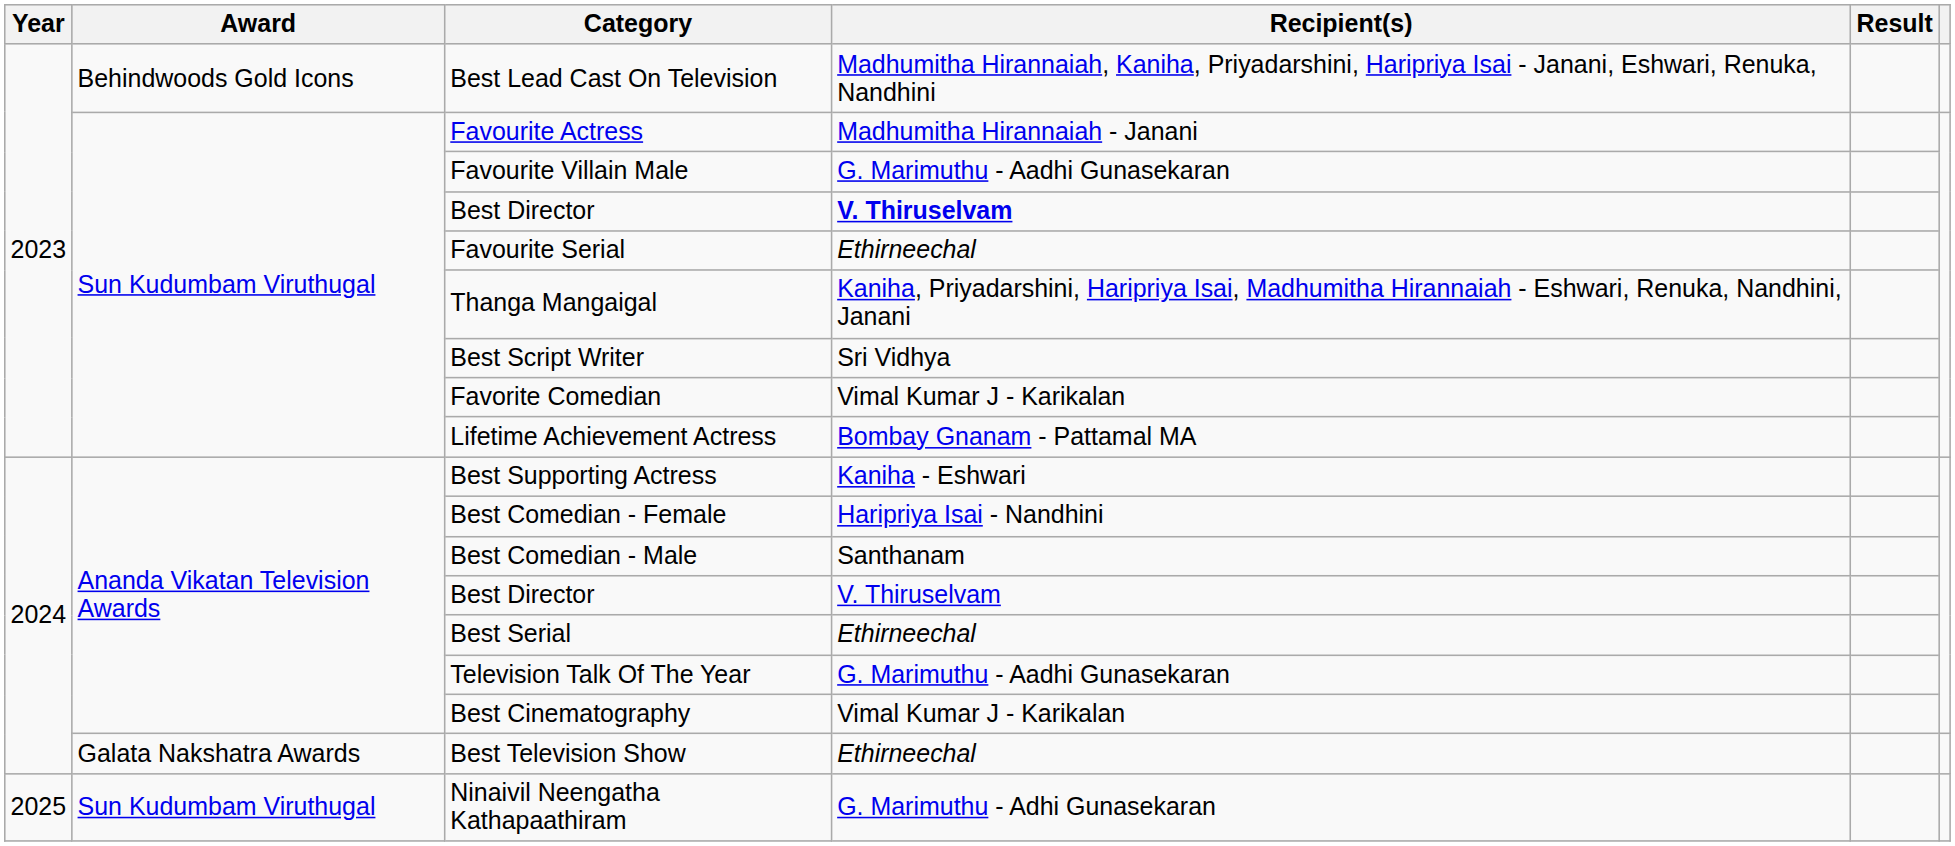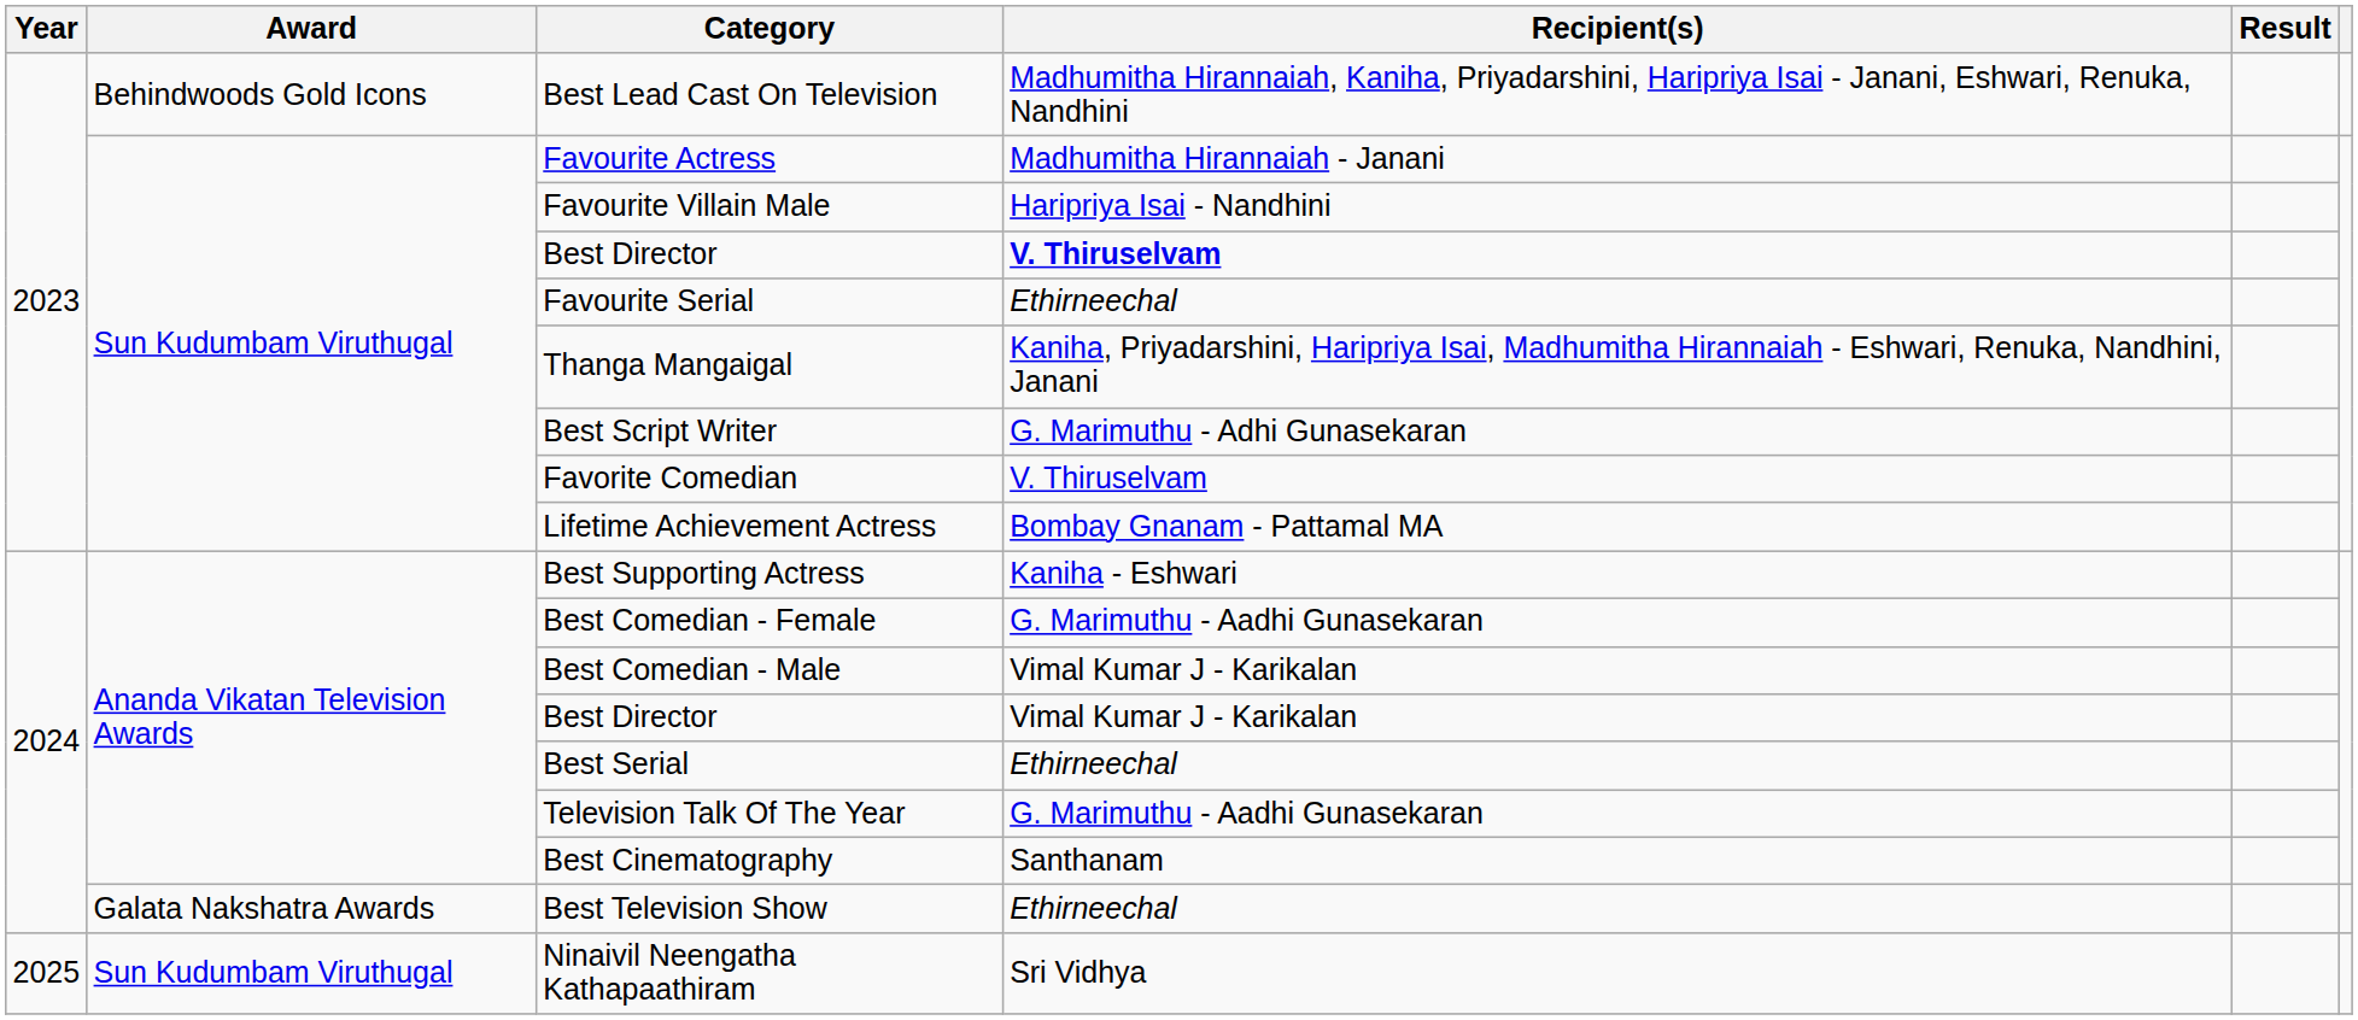 <table class="wikitable plainrowheaders sortable">
 <tr>
 <th scope="col">Year</th>
 <th scope="col">Award</th>
 <th scope="col">Category</th>
 <th scope="col">Recipient(s)</th>
 <th scope="col" class="unsortable">Result</th>
 <th scope="col" class="unsortable"></th>
 </tr>
 <tr>
 <td rowspan="9">2023</td>
 <td>Behindwoods Gold Icons</td>
 <td>Best Lead Cast On Television</td>
 <td><a href='#'>Madhumitha Hirannaiah</a>, <a href='#'>Kaniha</a>, Priyadarshini, <a href='#'>Haripriya Isai</a> - Janani, Eshwari, Renuka, Nandhini</td>
 <td></td>
 <td></td>
 </tr>
 <tr>
 <td rowspan="8"><a href='#'>Sun Kudumbam Viruthugal</a></td>
 <td><a href='#'>Favourite Actress</a></td>
 <td><a href='#'>Madhumitha Hirannaiah</a> - Janani</td>
 <td></td>
 <td rowspan="8"></td>
 </tr>
 <tr>
 <td>Favourite Villain Male</td>
-<td><a href='#'>G. Marimuthu</a> - Aadhi Gunasekaran</td>
+<td><a href='#'>Haripriya Isai</a> - Nandhini</td>
 <td></td>
 </tr>
 <tr>
 <td>Best Director</td>
 <td><strong><a href='#'>V. Thiruselvam</a></strong></td>
 <td></td>
 </tr>
 <tr>
 <td>Favourite Serial</td>
 <td><em>Ethirneechal</em></td>
 <td></td>
 </tr>
 <tr>
 <td>Thanga Mangaigal</td>
 <td><a href='#'>Kaniha</a>, Priyadarshini, <a href='#'>Haripriya Isai</a>, <a href='#'>Madhumitha Hirannaiah</a> - Eshwari, Renuka, Nandhini, Janani</td>
 <td></td>
 </tr>
 <tr>
 <td>Best Script Writer</td>
-<td>Sri Vidhya</td>
+<td><a href='#'>G. Marimuthu</a> - Adhi Gunasekaran</td>
 <td></td>
 </tr>
 <tr>
 <td>Favorite Comedian</td>
-<td>Vimal Kumar J - Karikalan</td>
+<td><a href='#'>V. Thiruselvam</a></td>
 <td></td>
 </tr>
 <tr>
 <td>Lifetime Achievement Actress</td>
 <td><a href='#'>Bombay Gnanam</a> - Pattamal MA</td>
 <td></td>
 </tr>
 <tr>
 <td rowspan="8">2024</td>
 <td rowspan="7"><a href='#'>Ananda Vikatan Television Awards</a></td>
 <td>Best Supporting Actress</td>
 <td><a href='#'>Kaniha</a> - Eshwari</td>
 <td></td>
 <td rowspan="7"></td>
 </tr>
 <tr>
 <td>Best Comedian - Female</td>
-<td><a href='#'>Haripriya Isai</a> - Nandhini</td>
+<td><a href='#'>G. Marimuthu</a> - Aadhi Gunasekaran</td>
 <td></td>
 </tr>
 <tr>
 <td>Best Comedian - Male</td>
-<td>Santhanam</td>
+<td>Vimal Kumar J - Karikalan</td>
 <td></td>
 </tr>
 <tr>
 <td>Best Director</td>
-<td><a href='#'>V. Thiruselvam</a></td>
+<td>Vimal Kumar J - Karikalan</td>
 <td></td>
 </tr>
 <tr>
 <td>Best Serial</td>
 <td><em>Ethirneechal</em></td>
 <td></td>
 </tr>
 <tr>
 <td>Television Talk Of The Year</td>
 <td><a href='#'>G. Marimuthu</a> - Aadhi Gunasekaran</td>
 <td></td>
 </tr>
 <tr>
 <td>Best Cinematography</td>
-<td>Vimal Kumar J - Karikalan</td>
+<td>Santhanam</td>
 <td></td>
 </tr>
 <tr>
 <td>Galata Nakshatra Awards</td>
 <td>Best Television Show</td>
 <td><em>Ethirneechal</em></td>
 <td></td>
 <td></td>
 </tr>
 <tr>
 <td>2025</td>
 <td><a href='#'>Sun Kudumbam Viruthugal</a></td>
 <td>Ninaivil Neengatha Kathapaathiram</td>
-<td><a href='#'>G. Marimuthu</a> - Adhi Gunasekaran</td>
+<td>Sri Vidhya</td>
 <td></td>
 <td></td>
 </tr>
 </table>
